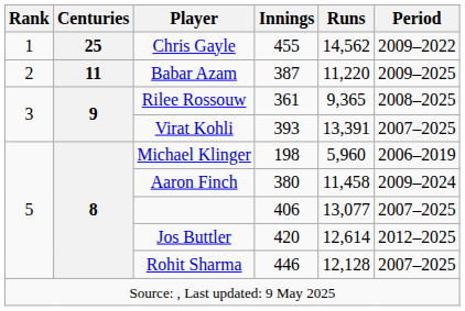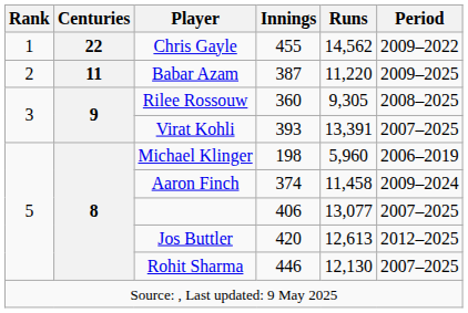 <table class="wikitable sortable" style="text-align:center">
 <tr>
 <th scope="col">Rank</th>
 <th scope="col">Centuries</th>
 <th scope="col">Player</th>
 <th scope="col">Innings</th>
 <th scope="col">Runs</th>
 <th scope="col">Period</th>
 </tr>
 <tr>
 <td>1</td>
-<th>25</th>
+<th>22</th>
 <td> <a href='#'>Chris Gayle</a></td>
 <td>455</td>
 <td>14,562</td>
 <td>2009–2022</td>
 </tr>
 <tr>
 <td>2</td>
 <th>11</th>
 <td> <a href='#'>Babar Azam</a></td>
 <td>387</td>
 <td>11,220</td>
 <td>2009–2025</td>
 </tr>
 <tr>
 <td rowspan=2>3</td>
 <th rowspan=2>9</th>
 <td> <a href='#'>Rilee Rossouw</a></td>
-<td>361</td>
-<td>9,365</td>
+<td>360</td>
+<td>9,305</td>
 <td>2008–2025</td>
 </tr>
 <tr>
 <td> <a href='#'>Virat Kohli</a></td>
 <td>393</td>
 <td>13,391</td>
 <td>2007–2025</td>
 </tr>
 <tr>
 <td rowspan=5>5</td>
 <th rowspan=5>8</th>
 <td> <a href='#'>Michael Klinger</a></td>
 <td>198</td>
 <td>5,960</td>
 <td>2006–2019</td>
 </tr>
 <tr>
 <td> <a href='#'>Aaron Finch</a></td>
-<td>380</td>
+<td>374</td>
 <td>11,458</td>
 <td>2009–2024</td>
 </tr>
 <tr>
 <td> </td>
 <td>406</td>
 <td>13,077</td>
 <td>2007–2025</td>
 </tr>
 <tr>
 <td> <a href='#'>Jos Buttler</a></td>
 <td>420</td>
-<td>12,614</td>
+<td>12,613</td>
 <td>2012–2025</td>
 </tr>
 <tr>
 <td> <a href='#'>Rohit Sharma</a></td>
 <td>446</td>
-<td>12,128</td>
+<td>12,130</td>
 <td>2007–2025</td>
 </tr>
 <tr>
 <td colspan="7"><small>Source: , Last updated: 9 May 2025 </small></td>
 </tr>
 </table>
